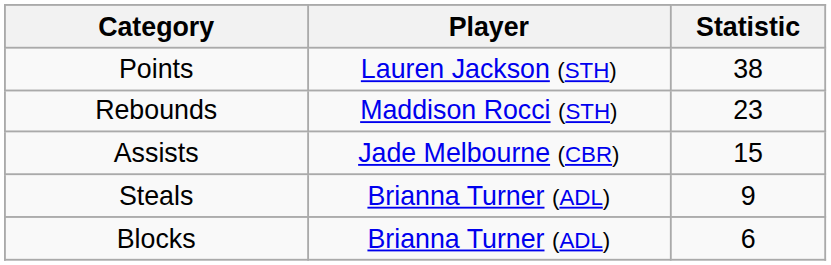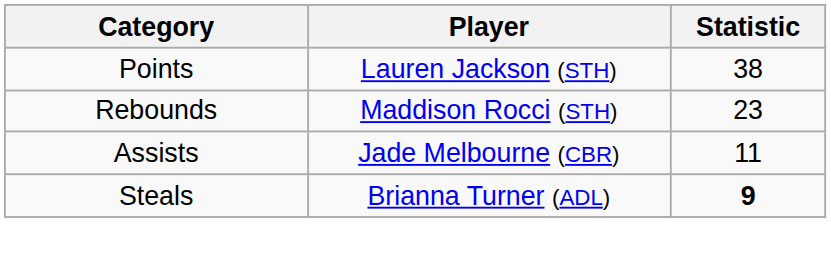 <table class="wikitable" style="width: 35%; text-align:center; font-size:90%">
 <tr>
 <th width=25%>Category</th>
 <th width=30%>Player</th>
 <th width=10%>Statistic</th>
 </tr>
 <tr>
 <td>Points</td>
 <td><a href='#'>Lauren Jackson</a> <small>(<a href='#'>STH</a>)</small></td>
 <td>38</td>
 </tr>
 <tr>
 <td>Rebounds</td>
 <td><a href='#'>Maddison Rocci</a> <small>(<a href='#'>STH</a>)</small></td>
 <td>23</td>
 </tr>
 <tr>
 <td>Assists</td>
 <td><a href='#'>Jade Melbourne</a> <small>(<a href='#'>CBR</a>)</small></td>
-<td>15</td>
+<td>11</td>
 </tr>
 <tr>
 <td>Steals</td>
 <td><a href='#'>Brianna Turner</a> <small>(<a href='#'>ADL</a>)</small></td>
-<td>9</td>
-</tr>
-<tr>
-<td>Blocks</td>
-<td><a href='#'>Brianna Turner</a> <small>(<a href='#'>ADL</a>)</small></td>
-<td>6</td>
+<td><strong>9</strong></td>
 </tr>
 </table>
